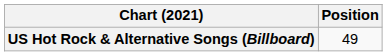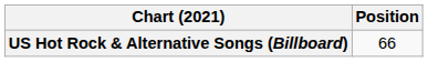 <table class="wikitable plainrowheaders" style="text-align:center">
 <tr>
 <th scope="col">Chart (2021)</th>
 <th scope="col">Position</th>
 </tr>
 <tr>
 <th scope="row">US Hot Rock & Alternative Songs (<em>Billboard</em>)</th>
-<td>49</td>
+<td>66</td>
 </tr>
 </table>
